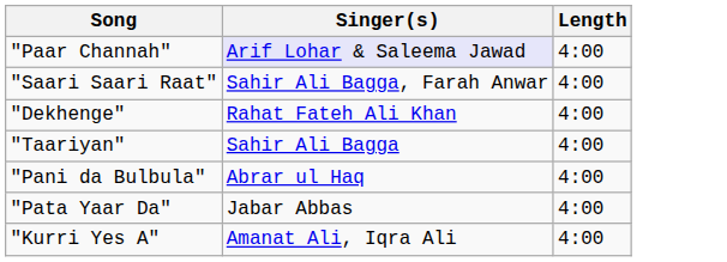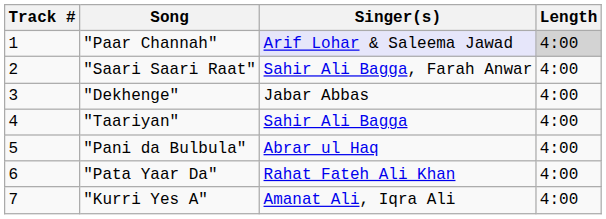 <table class="wikitable">
 <tr>
+<th>Track #</th>
 <th>Song</th>
 <th>Singer(s)</th>
 <th>Length</th>
 </tr>
 <tr>
+<td>1</td>
 <td>"Paar Channah"</td>
 <td style="background: lavender;"><a href='#'>Arif Lohar</a> & Saleema Jawad</td>
-<td>4:00</td>
+<td style="background: lightgrey;">4:00</td>
 </tr>
 <tr>
+<td>2</td>
 <td>"Saari Saari Raat"</td>
 <td><a href='#'>Sahir Ali Bagga</a>, Farah Anwar</td>
 <td>4:00</td>
 </tr>
 <tr>
+<td>3</td>
 <td>"Dekhenge"</td>
-<td><a href='#'>Rahat Fateh Ali Khan</a></td>
+<td>Jabar Abbas</td>
 <td>4:00</td>
 </tr>
 <tr>
+<td>4</td>
 <td>"Taariyan"</td>
 <td><a href='#'>Sahir Ali Bagga</a></td>
 <td>4:00</td>
 </tr>
 <tr>
+<td>5</td>
 <td>"Pani da Bulbula"</td>
 <td><a href='#'>Abrar ul Haq</a></td>
 <td>4:00</td>
 </tr>
 <tr>
+<td>6</td>
 <td>"Pata Yaar Da"</td>
-<td>Jabar Abbas</td>
+<td><a href='#'>Rahat Fateh Ali Khan</a></td>
 <td>4:00</td>
 </tr>
 <tr>
+<td>7</td>
 <td>"Kurri Yes A"</td>
 <td><a href='#'>Amanat Ali</a>, Iqra Ali</td>
 <td>4:00</td>
 </tr>
 </table>
